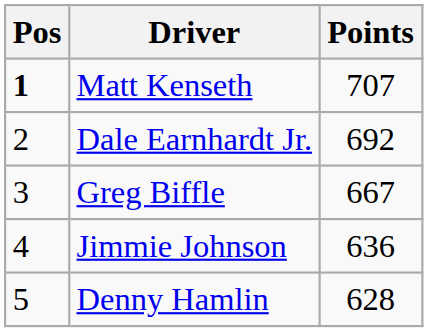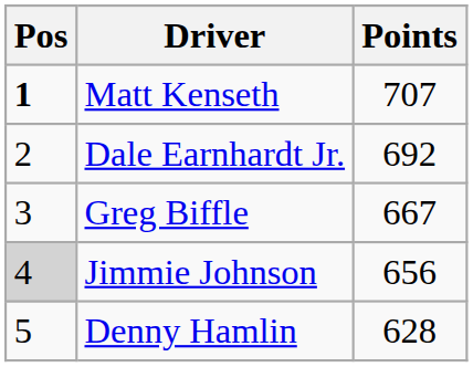 <table class="sortable wikitable " style="font-size: 95%;">
 <tr>
 <th>Pos</th>
 <th>Driver</th>
 <th>Points</th>
 </tr>
 <tr>
 <td><strong>1</strong></td>
 <td><a href='#'>Matt Kenseth</a></td>
 <td style="text-align:center;">707</td>
 </tr>
 <tr>
 <td>2</td>
 <td><a href='#'>Dale Earnhardt Jr.</a></td>
 <td style="text-align:center;">692</td>
 </tr>
 <tr>
 <td>3</td>
 <td><a href='#'>Greg Biffle</a></td>
 <td style="text-align:center;">667</td>
 </tr>
 <tr>
-<td>4</td>
+<td style="background: lightgrey;">4</td>
 <td><a href='#'>Jimmie Johnson</a></td>
-<td style="text-align:center;">636</td>
+<td style="text-align:center;">656</td>
 </tr>
 <tr>
 <td>5</td>
 <td><a href='#'>Denny Hamlin</a></td>
 <td style="text-align:center;">628</td>
 </tr>
 </table>
